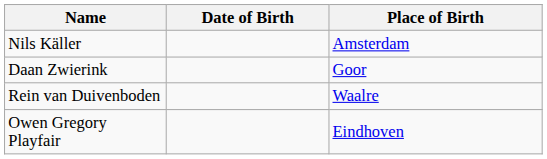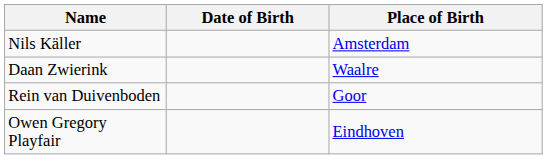 <table class="wikitable" style="text-align:left;">
 <tr>
 <th width="150">Name</th>
 <th width="150">Date of Birth</th>
 <th width="200">Place of Birth</th>
 </tr>
 <tr>
 <td>Nils Käller</td>
 <td></td>
 <td><a href='#'>Amsterdam</a></td>
 </tr>
 <tr>
 <td>Daan Zwierink</td>
 <td></td>
-<td><a href='#'>Goor</a></td>
+<td><a href='#'>Waalre</a></td>
 </tr>
 <tr>
 <td>Rein van Duivenboden</td>
 <td></td>
-<td><a href='#'>Waalre</a></td>
+<td><a href='#'>Goor</a></td>
 </tr>
 <tr>
 <td>Owen Gregory Playfair</td>
 <td></td>
 <td><a href='#'>Eindhoven</a></td>
 </tr>
 </table>
